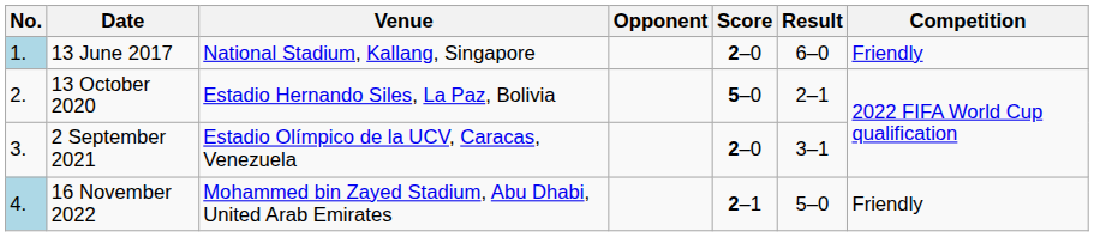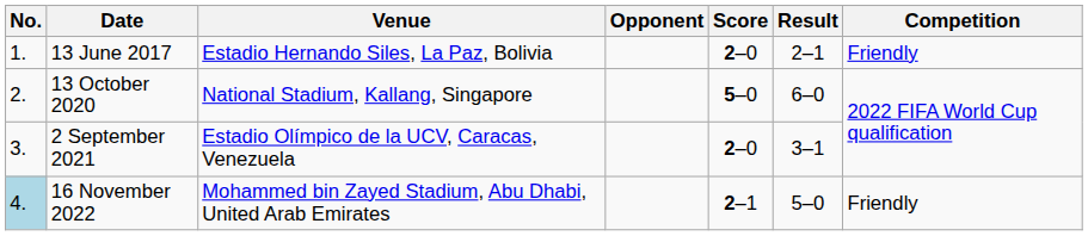 <table class="wikitable sortable">
 <tr>
 <th>No.</th>
 <th>Date</th>
 <th>Venue</th>
 <th>Opponent</th>
 <th>Score</th>
 <th>Result</th>
 <th>Competition</th>
 </tr>
 <tr>
-<td style="background: lightblue;">1.</td>
+<td>1.</td>
 <td>13 June 2017</td>
-<td><a href='#'>National Stadium</a>, <a href='#'>Kallang</a>, Singapore</td>
+<td><a href='#'>Estadio Hernando Siles</a>, <a href='#'>La Paz</a>, Bolivia</td>
 <td></td>
 <td align=center><strong>2</strong>–0</td>
-<td align=center>6–0</td>
+<td align=center>2–1</td>
 <td><a href='#'>Friendly</a></td>
 </tr>
 <tr>
 <td>2.</td>
 <td>13 October 2020</td>
-<td><a href='#'>Estadio Hernando Siles</a>, <a href='#'>La Paz</a>, Bolivia</td>
+<td><a href='#'>National Stadium</a>, <a href='#'>Kallang</a>, Singapore</td>
 <td></td>
 <td align=center><strong>5</strong>–0</td>
-<td align=center>2–1</td>
+<td align=center>6–0</td>
 <td rowspan=2><a href='#'>2022 FIFA World Cup qualification</a></td>
 </tr>
 <tr>
 <td>3.</td>
 <td>2 September 2021</td>
 <td><a href='#'>Estadio Olímpico de la UCV</a>, <a href='#'>Caracas</a>, Venezuela</td>
 <td></td>
 <td align=center><strong>2</strong>–0</td>
 <td align=center>3–1</td>
 </tr>
 <tr>
 <td style="background: lightblue;">4.</td>
 <td>16 November 2022</td>
 <td><a href='#'>Mohammed bin Zayed Stadium</a>, <a href='#'>Abu Dhabi</a>, United Arab Emirates</td>
 <td></td>
 <td align=center><strong>2</strong>–1</td>
 <td align=center>5–0</td>
 <td>Friendly</td>
 </tr>
 </table>
